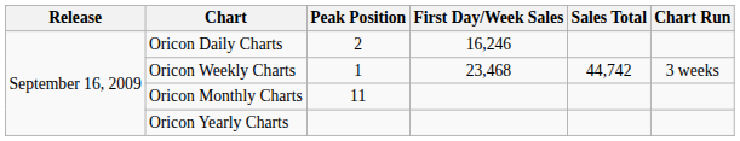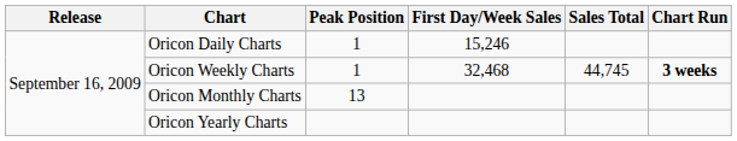 <table class="wikitable">
 <tr>
 <th>Release</th>
 <th>Chart</th>
 <th>Peak Position</th>
 <th>First Day/Week Sales</th>
 <th>Sales Total</th>
 <th>Chart Run</th>
 </tr>
 <tr>
 <td rowspan="4">September 16, 2009</td>
 <td>Oricon Daily Charts</td>
-<td style="text-align:center;">2</td>
-<td style="text-align:center;">16,246</td>
+<td style="text-align:center;">1</td>
+<td style="text-align:center;">15,246</td>
 <td></td>
 <td></td>
 </tr>
 <tr>
 <td>Oricon Weekly Charts</td>
 <td style="text-align:center;">1</td>
-<td style="text-align:center;">23,468</td>
-<td style="text-align:center;">44,742</td>
-<td style="text-align:center;">3 weeks</td>
+<td style="text-align:center;">32,468</td>
+<td style="text-align:center;">44,745</td>
+<td style="text-align:center;"><strong>3 weeks</strong></td>
 </tr>
 <tr>
 <td>Oricon Monthly Charts</td>
-<td style="text-align:center;">11</td>
+<td style="text-align:center;">13</td>
 <td></td>
 <td></td>
 <td></td>
 </tr>
 <tr>
 <td>Oricon Yearly Charts</td>
 <td style="text-align:center;"></td>
 <td></td>
 <td></td>
 <td></td>
 </tr>
 </table>
